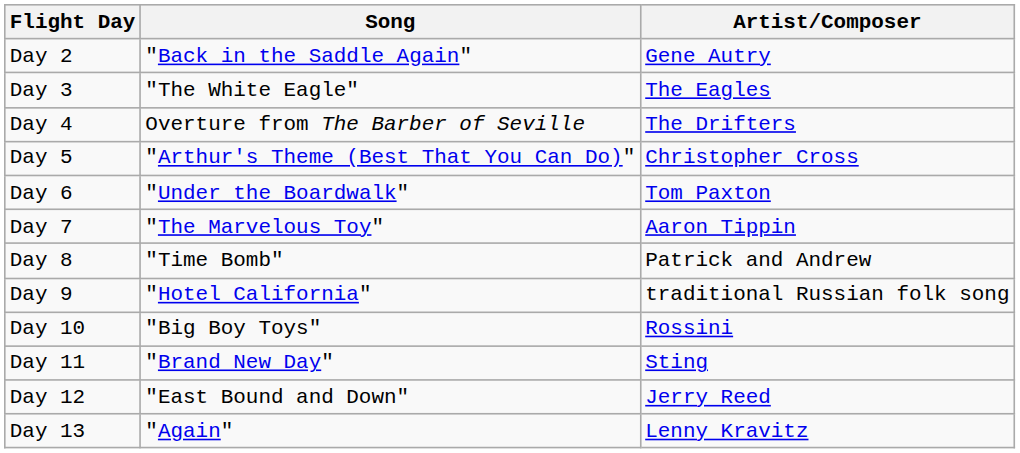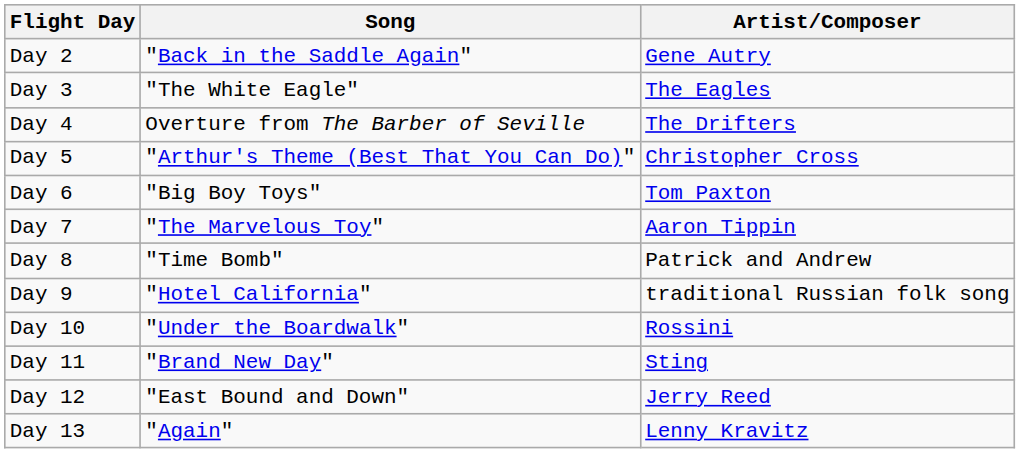 <table class="wikitable">
 <tr>
 <th>Flight Day</th>
 <th>Song</th>
 <th>Artist/Composer</th>
 </tr>
 <tr>
 <td>Day 2</td>
 <td>"<a href='#'>Back in the Saddle Again</a>"</td>
 <td><a href='#'>Gene Autry</a></td>
 </tr>
 <tr>
 <td>Day 3</td>
 <td>"The White Eagle"</td>
 <td><a href='#'>The Eagles</a></td>
 </tr>
 <tr>
 <td>Day 4</td>
 <td>Overture from <em>The Barber of Seville</em></td>
 <td><a href='#'>The Drifters</a></td>
 </tr>
 <tr>
 <td>Day 5</td>
 <td>"<a href='#'>Arthur's Theme (Best That You Can Do)</a>"</td>
 <td><a href='#'>Christopher Cross</a></td>
 </tr>
 <tr>
 <td>Day 6</td>
-<td>"<a href='#'>Under the Boardwalk</a>"</td>
+<td>"Big Boy Toys"</td>
 <td><a href='#'>Tom Paxton</a></td>
 </tr>
 <tr>
 <td>Day 7</td>
 <td>"<a href='#'>The Marvelous Toy</a>"</td>
 <td><a href='#'>Aaron Tippin</a></td>
 </tr>
 <tr>
 <td>Day 8</td>
 <td>"Time Bomb"</td>
 <td>Patrick and Andrew</td>
 </tr>
 <tr>
 <td>Day 9</td>
 <td>"<a href='#'>Hotel California</a>"</td>
 <td>traditional Russian folk song</td>
 </tr>
 <tr>
 <td>Day 10</td>
-<td>"Big Boy Toys"</td>
+<td>"<a href='#'>Under the Boardwalk</a>"</td>
 <td><a href='#'>Rossini</a></td>
 </tr>
 <tr>
 <td>Day 11</td>
 <td>"<a href='#'>Brand New Day</a>"</td>
 <td><a href='#'>Sting</a></td>
 </tr>
 <tr>
 <td>Day 12</td>
 <td>"East Bound and Down"</td>
 <td><a href='#'>Jerry Reed</a></td>
 </tr>
 <tr>
 <td>Day 13</td>
 <td>"<a href='#'>Again</a>"</td>
 <td><a href='#'>Lenny Kravitz</a></td>
 </tr>
 </table>
